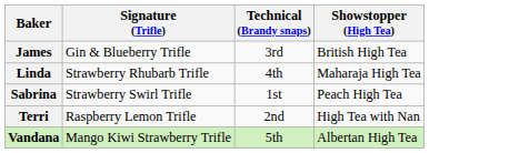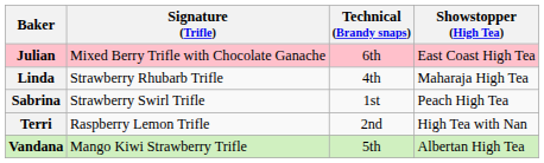 <table class="wikitable sortable" style="text-align:left;">
 <tr>
 <th scope="col">Baker</th>
 <th scope="col" class="unsortable">Signature <br><small>(<a href='#'>Trifle</a>)</small></th>
 <th scope="col">Technical <br><small>(<a href='#'>Brandy snaps</a>)</small></th>
 <th scope="col" class="unsortable">Showstopper <br><small>(<a href='#'>High Tea</a>)</small></th>
 </tr>
-<tr>
-<th scope="row">James</th>
-<td>Gin & Blueberry Trifle</td>
-<td align="center">3rd</td>
-<td>British High Tea</td>
+<tr style="background:pink">
+<th scope="row" style="background:pink">Julian</th>
+<td>Mixed Berry Trifle with Chocolate Ganache</td>
+<td align="center">6th</td>
+<td>East Coast High Tea</td>
 </tr>
 <tr>
 <th scope="row">Linda</th>
 <td>Strawberry Rhubarb Trifle</td>
 <td align="center">4th</td>
 <td>Maharaja High Tea</td>
 </tr>
 <tr>
 <th scope="row">Sabrina</th>
 <td>Strawberry Swirl Trifle</td>
 <td align="center">1st</td>
 <td>Peach High Tea</td>
 </tr>
 <tr>
 <th scope="row">Terri</th>
 <td>Raspberry Lemon Trifle</td>
 <td align="center">2nd</td>
 <td>High Tea with Nan</td>
 </tr>
 <tr style="background:#d0f0c0;">
 <th scope="row" style="background:#d0f0c0;">Vandana</th>
 <td>Mango Kiwi Strawberry Trifle</td>
 <td align="center">5th</td>
 <td>Albertan High Tea</td>
 </tr>
 </table>
